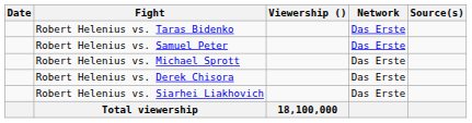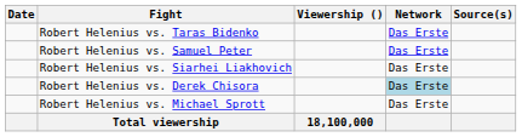 <table class="wikitable sortable">
 <tr>
 <th>Date</th>
 <th>Fight</th>
 <th>Viewership ()</th>
 <th>Network</th>
 <th>Source(s)</th>
 </tr>
 <tr>
 <td></td>
 <td>Robert Helenius vs. <a href='#'>Taras Bidenko</a></td>
 <td></td>
 <td><a href='#'>Das Erste</a></td>
 <td></td>
 </tr>
 <tr>
 <td></td>
 <td>Robert Helenius vs. <a href='#'>Samuel Peter</a></td>
 <td></td>
 <td><a href='#'>Das Erste</a></td>
 <td></td>
 </tr>
 <tr>
 <td></td>
-<td>Robert Helenius vs. <a href='#'>Michael Sprott</a></td>
+<td>Robert Helenius vs. <a href='#'>Siarhei Liakhovich</a></td>
 <td></td>
 <td>Das Erste</td>
 <td></td>
 </tr>
 <tr>
 <td></td>
 <td>Robert Helenius vs. <a href='#'>Derek Chisora</a></td>
 <td></td>
-<td>Das Erste</td>
+<td style="background: lightblue;">Das Erste</td>
 <td></td>
 </tr>
 <tr>
 <td></td>
-<td>Robert Helenius vs. <a href='#'>Siarhei Liakhovich</a></td>
+<td>Robert Helenius vs. <a href='#'>Michael Sprott</a></td>
 <td></td>
 <td>Das Erste</td>
 <td></td>
 </tr>
 <tr>
 <th></th>
 <th>Total viewership</th>
 <th>18,100,000</th>
 <th></th>
 <th></th>
 </tr>
 </table>
